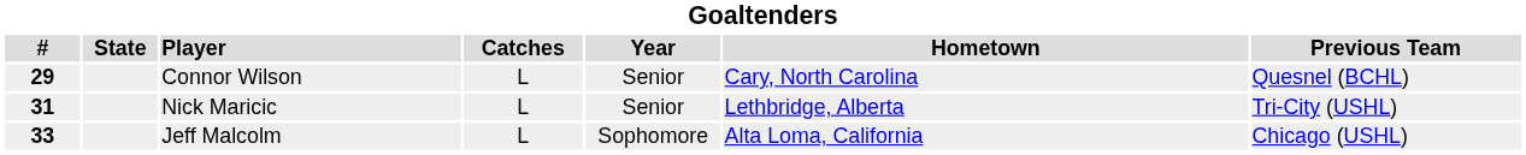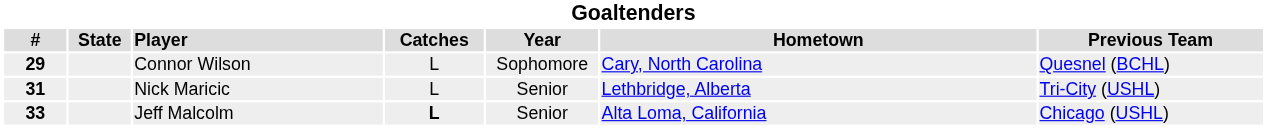 <table width=90%>
 <tr>
 <th colspan=7 style="text-align:center"><big>Goaltenders</big></th>
 </tr>
 <tr bgcolor="#dddddd">
 <th width=5%>#</th>
 <th width=5%>State</th>
 <td align=left!!width=10%><strong>Player</strong></td>
 <th width=8%>Catches</th>
 <th width=9%>Year</th>
 <th width=35%>Hometown</th>
 <th width=18%>Previous Team</th>
 </tr>
 <tr bgcolor="#eeeeee">
 <td align=center><strong>29</strong></td>
 <td align=center></td>
 <td>Connor Wilson</td>
 <td align=center>L</td>
-<td align=center>Senior</td>
+<td align=center>Sophomore</td>
 <td><a href='#'>Cary, North Carolina</a></td>
 <td><a href='#'>Quesnel</a> (<a href='#'>BCHL</a>)</td>
 </tr>
 <tr bgcolor="#eeeeee">
 <td align=center><strong>31</strong></td>
 <td align=center></td>
 <td>Nick Maricic</td>
 <td align=center>L</td>
 <td align=center>Senior</td>
 <td><a href='#'>Lethbridge, Alberta</a></td>
 <td><a href='#'>Tri-City</a> (<a href='#'>USHL</a>)</td>
 </tr>
 <tr bgcolor="#eeeeee">
 <td align=center><strong>33</strong></td>
 <td align=center></td>
 <td>Jeff Malcolm</td>
-<td align=center>L</td>
-<td align=center>Sophomore</td>
+<td align=center><strong>L</strong></td>
+<td align=center>Senior</td>
 <td><a href='#'>Alta Loma, California</a></td>
 <td><a href='#'>Chicago</a> (<a href='#'>USHL</a>)</td>
 </tr>
 </table>
